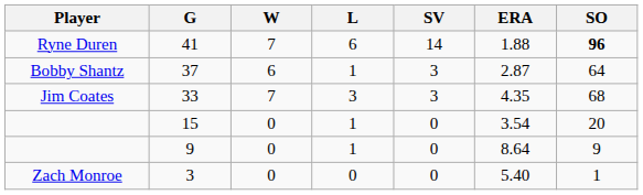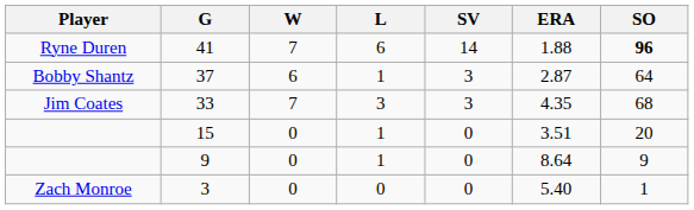 <table class="wikitable sortable">
 <tr>
 <th bgcolor="#DDDDFF" width="16%">Player</th>
 <th bgcolor="#DDDDFF" width="9%">G</th>
 <th bgcolor="#DDDDFF" width="9%">W</th>
 <th bgcolor="#DDDDFF" width="9%">L</th>
 <th bgcolor="#DDDDFF" width="9%">SV</th>
 <th bgcolor="#DDDDFF" width="9%">ERA</th>
 <th bgcolor="#DDDDFF" width="9%">SO</th>
 </tr>
 <tr align="center">
 <td><a href='#'>Ryne Duren</a></td>
 <td>41</td>
 <td>7</td>
 <td>6</td>
 <td>14</td>
 <td>1.88</td>
 <td><strong>96</strong></td>
 </tr>
 <tr align="center">
 <td><a href='#'>Bobby Shantz</a></td>
 <td>37</td>
 <td>6</td>
 <td>1</td>
 <td>3</td>
 <td>2.87</td>
 <td>64</td>
 </tr>
 <tr align="center">
 <td><a href='#'>Jim Coates</a></td>
 <td>33</td>
 <td>7</td>
 <td>3</td>
 <td>3</td>
 <td>4.35</td>
 <td>68</td>
 </tr>
 <tr align="center">
 <td></td>
 <td>15</td>
 <td>0</td>
 <td>1</td>
 <td>0</td>
-<td>3.54</td>
+<td>3.51</td>
 <td>20</td>
 </tr>
 <tr align="center">
 <td></td>
 <td>9</td>
 <td>0</td>
 <td>1</td>
 <td>0</td>
 <td>8.64</td>
 <td>9</td>
 </tr>
 <tr align="center">
 <td><a href='#'>Zach Monroe</a></td>
 <td>3</td>
 <td>0</td>
 <td>0</td>
 <td>0</td>
 <td>5.40</td>
 <td>1</td>
 </tr>
 </table>
